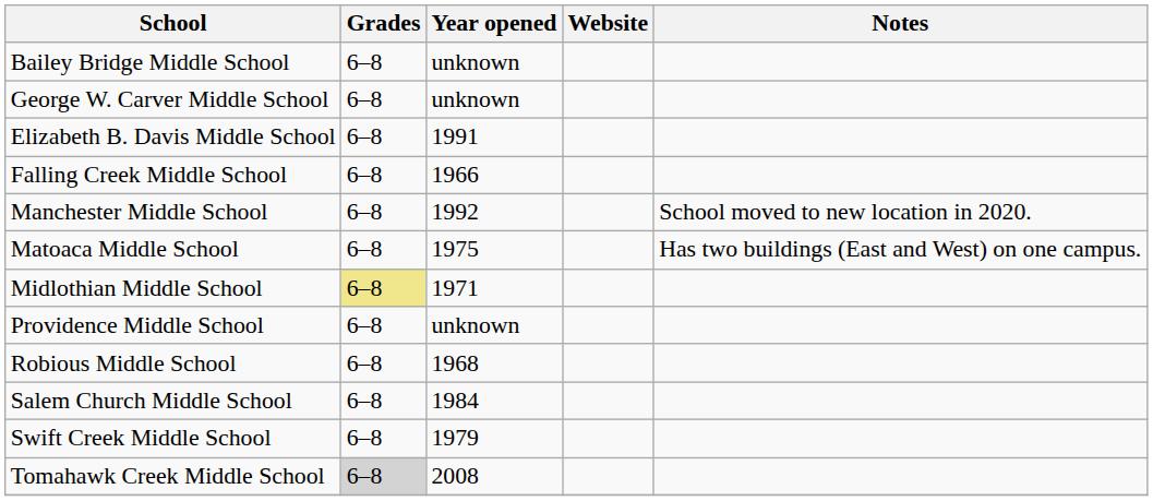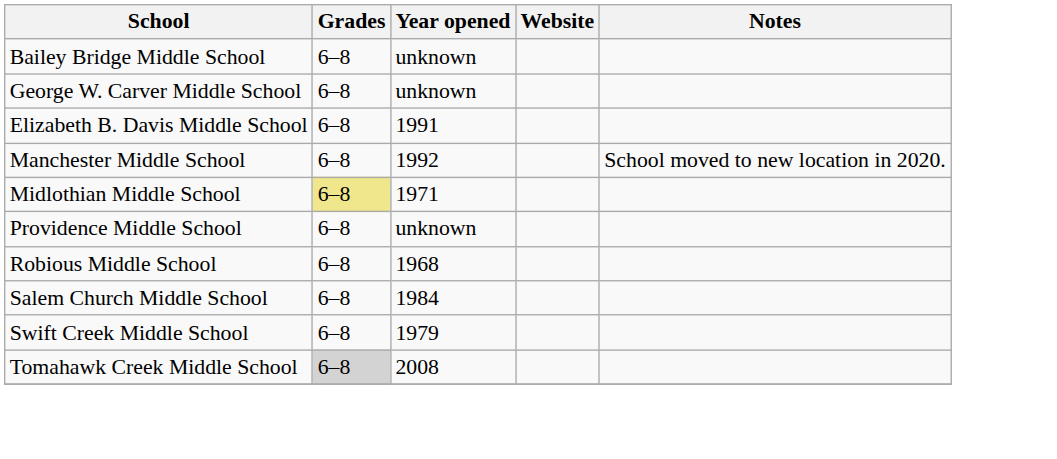 <table class="wikitable">
 <tr>
 <th>School</th>
 <th>Grades</th>
 <th>Year opened</th>
 <th>Website</th>
 <th>Notes</th>
 </tr>
 <tr>
 <td>Bailey Bridge Middle School</td>
 <td>6–8</td>
 <td>unknown</td>
 <td></td>
 <td></td>
 </tr>
 <tr>
 <td>George W. Carver Middle School</td>
 <td>6–8</td>
 <td>unknown</td>
 <td></td>
 <td></td>
 </tr>
 <tr>
 <td>Elizabeth B. Davis Middle School</td>
 <td>6–8</td>
 <td>1991</td>
 <td></td>
 <td></td>
 </tr>
 <tr>
-<td>Falling Creek Middle School</td>
-<td>6–8</td>
-<td>1966</td>
-<td></td>
-<td></td>
-</tr>
-<tr>
 <td>Manchester Middle School</td>
 <td>6–8</td>
 <td>1992</td>
 <td></td>
 <td>School moved to new location in 2020.</td>
-</tr>
-<tr>
-<td>Matoaca Middle School</td>
-<td>6–8</td>
-<td>1975</td>
-<td></td>
-<td>Has two buildings (East and West) on one campus.</td>
 </tr>
 <tr>
 <td>Midlothian Middle School</td>
 <td style="background: khaki;">6–8</td>
 <td>1971</td>
 <td></td>
 <td></td>
 </tr>
 <tr>
 <td>Providence Middle School</td>
 <td>6–8</td>
 <td>unknown</td>
 <td></td>
 <td></td>
 </tr>
 <tr>
 <td>Robious Middle School</td>
 <td>6–8</td>
 <td>1968</td>
 <td></td>
 <td></td>
 </tr>
 <tr>
 <td>Salem Church Middle School</td>
 <td>6–8</td>
 <td>1984</td>
 <td></td>
 <td></td>
 </tr>
 <tr>
 <td>Swift Creek Middle School</td>
 <td>6–8</td>
 <td>1979</td>
 <td></td>
 <td></td>
 </tr>
 <tr>
 <td>Tomahawk Creek Middle School</td>
 <td style="background: lightgrey;">6–8</td>
 <td>2008</td>
 <td></td>
 <td></td>
 </tr>
 <tr>
 </tr>
 </table>
